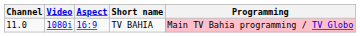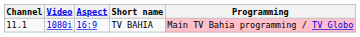 <table class="wikitable">
 <tr>
 <th>Channel</th>
 <th><a href='#'>Video</a></th>
 <th><a href='#'>Aspect</a></th>
 <th>Short name</th>
 <th>Programming</th>
 </tr>
 <tr>
-<td>11.0</td>
+<td>11.1</td>
 <td><a href='#'>1080i</a></td>
 <td><a href='#'>16:9</a></td>
 <td>TV BAHIA</td>
 <td style="background: pink;">Main TV Bahia programming / <a href='#'>TV Globo</a></td>
 </tr>
 </table>
